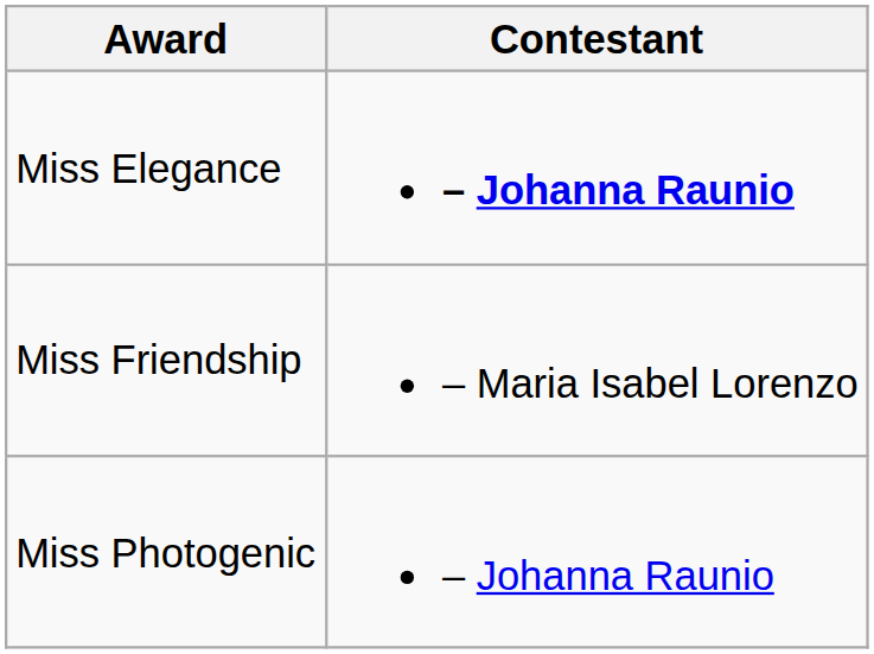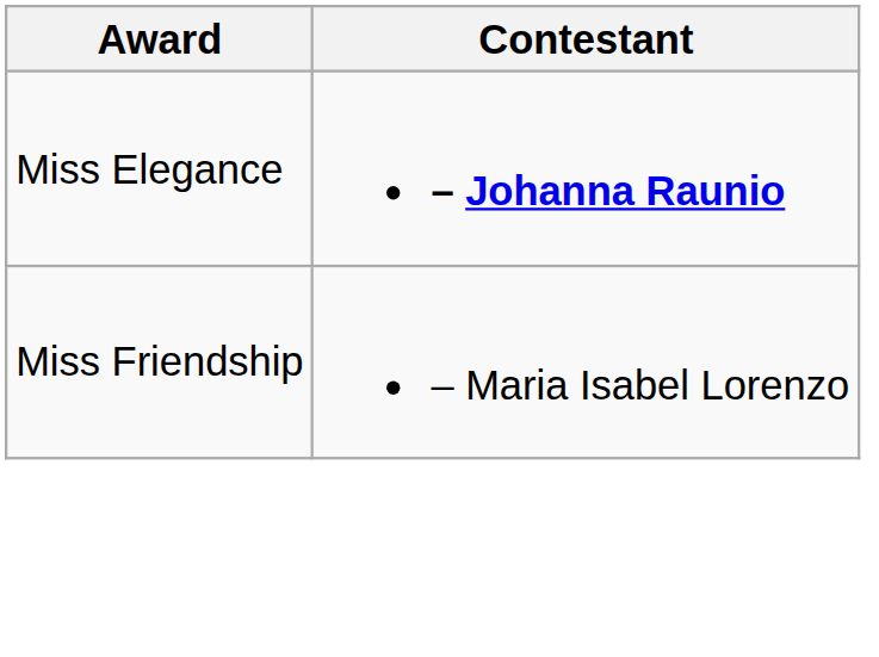 <table class="wikitable sortable" style="font-size: 95%;">
 <tr>
 <th>Award</th>
 <th>Contestant</th>
 </tr>
 <tr>
 <td>Miss Elegance</td>
 <td><strong><br><ul><li> – <a href='#'>Johanna Raunio</a></li></ul></strong></td>
 </tr>
 <tr>
 <td>Miss Friendship</td>
 <td><br><ul><li> – Maria Isabel Lorenzo</li></ul></td>
 </tr>
-<tr>
-<td>Miss Photogenic</td>
-<td><br><ul><li> – <a href='#'>Johanna Raunio</a></li></ul></td>
-</tr>
 </table>
